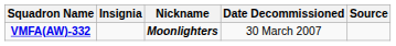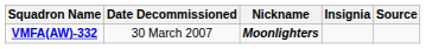 <table class="wikitable" style="text-align:center;">
 <tr>
 <th>Squadron Name</th>
+<th>Date Decommissioned</th>
+<th>Nickname</th>
 <th>Insignia</th>
-<th>Nickname</th>
-<th>Date Decommissioned</th>
 <th>Source</th>
 </tr>
 <tr>
 <td><strong><a href='#'>VMFA(AW)-332</a></strong></td>
+<td>30 March 2007</td>
+<td><strong><em>Moonlighters</em></strong></td>
 <td></td>
-<td><strong><em>Moonlighters</em></strong></td>
-<td>30 March 2007</td>
 <td></td>
 </tr>
 </table>
